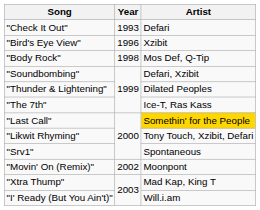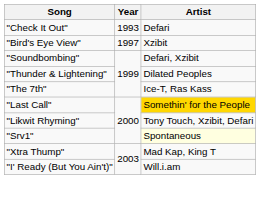 <table class="wikitable">
 <tr>
 <th>Song</th>
 <th>Year</th>
 <th>Artist</th>
 </tr>
 <tr>
 <td>"Check It Out"</td>
 <td>1993</td>
 <td>Defari</td>
 </tr>
 <tr>
 <td>"Bird's Eye View"</td>
-<td>1996</td>
+<td>1997</td>
 <td>Xzibit</td>
-</tr>
-<tr>
-<td>"Body Rock"</td>
-<td>1998</td>
-<td>Mos Def, Q-Tip</td>
 </tr>
 <tr>
 <td>"Soundbombing"</td>
 <td rowspan="3">1999</td>
 <td>Defari, Xzibit</td>
 </tr>
 <tr>
 <td>"Thunder & Lightening"</td>
 <td>Dilated Peoples</td>
 </tr>
 <tr>
 <td>"The 7th"</td>
 <td>Ice-T, Ras Kass</td>
 </tr>
 <tr>
 <td>"Last Call"</td>
 <td rowspan="3">2000</td>
 <td style="background: gold;">Somethin' for the People</td>
 </tr>
 <tr>
 <td>"Likwit Rhyming"</td>
 <td>Tony Touch, Xzibit, Defari</td>
 </tr>
 <tr>
 <td>"Srv1"</td>
-<td>Spontaneous</td>
-</tr>
-<tr>
-<td>"Movin' On (Remix)"</td>
-<td>2002</td>
-<td>Moonpont</td>
+<td style="background: lightyellow;">Spontaneous</td>
 </tr>
 <tr>
 <td>"Xtra Thump"</td>
 <td rowspan="2">2003</td>
 <td>Mad Kap, King T</td>
 </tr>
 <tr>
 <td>"I' Ready (But You Ain't)"</td>
 <td>Will.i.am</td>
 </tr>
 </table>
